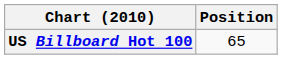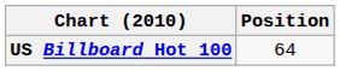 <table class="wikitable plainrowheaders">
 <tr>
 <th>Chart (2010)</th>
 <th>Position</th>
 </tr>
 <tr>
 <th scope="row">US <a href='#'><em>Billboard</em> Hot 100</a></th>
-<td align="center">65</td>
+<td align="center">64</td>
 </tr>
 </table>
